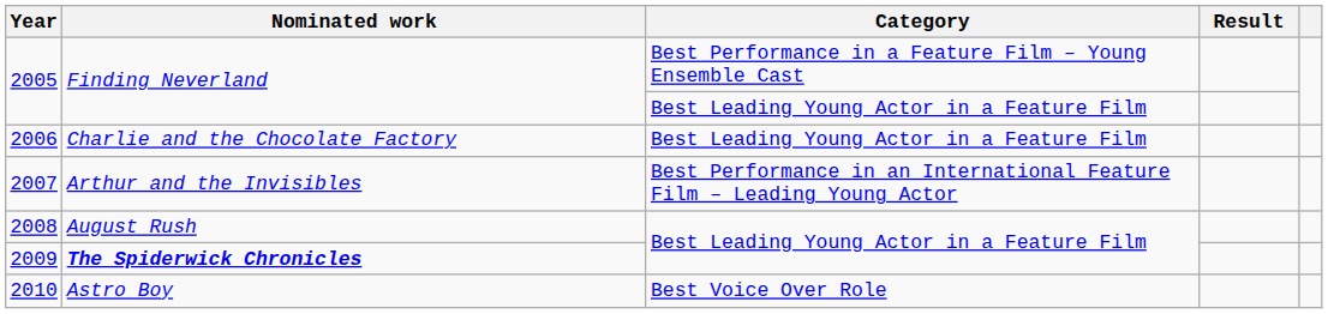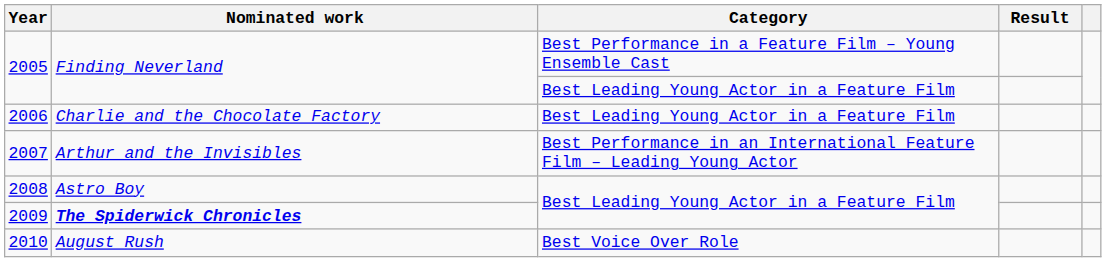 <table class="wikitable">
 <tr>
 <th scope="col" style="width:1em;">Year</th>
 <th scope="col" style="width:39em;">Nominated work</th>
 <th scope="col" style="width:36em;">Category</th>
 <th scope="col" style="width:5em;">Result</th>
 <th scope="col" style="width:1em;"></th>
 </tr>
 <tr>
 <td rowspan="2"><a href='#'>2005</a></td>
 <td rowspan="2"><em><a href='#'>Finding Neverland</a></em></td>
 <td><a href='#'>Best Performance in a Feature Film – Young Ensemble Cast</a></td>
 <td></td>
 <td rowspan="2"></td>
 </tr>
 <tr>
 <td><a href='#'>Best Leading Young Actor in a Feature Film</a></td>
 <td></td>
 </tr>
 <tr>
 <td><a href='#'>2006</a></td>
 <td><em><a href='#'>Charlie and the Chocolate Factory</a></em></td>
 <td><a href='#'>Best Leading Young Actor in a Feature Film</a></td>
 <td></td>
 <td></td>
 </tr>
 <tr>
 <td><a href='#'>2007</a></td>
 <td><em><a href='#'>Arthur and the Invisibles</a></em></td>
 <td><a href='#'>Best Performance in an International Feature Film – Leading Young Actor</a></td>
 <td></td>
 <td></td>
 </tr>
 <tr>
 <td><a href='#'>2008</a></td>
-<td><em><a href='#'>August Rush</a></em></td>
+<td><em><a href='#'>Astro Boy</a></em></td>
 <td rowspan="2"><a href='#'>Best Leading Young Actor in a Feature Film</a></td>
 <td></td>
 <td></td>
 </tr>
 <tr>
 <td><a href='#'>2009</a></td>
 <td><strong><em><a href='#'>The Spiderwick Chronicles</a></em></strong></td>
 <td></td>
 <td></td>
 </tr>
 <tr>
 <td><a href='#'>2010</a></td>
-<td><em><a href='#'>Astro Boy</a></em></td>
+<td><em><a href='#'>August Rush</a></em></td>
 <td><a href='#'>Best Voice Over Role</a></td>
 <td></td>
 <td></td>
 </tr>
 </table>
